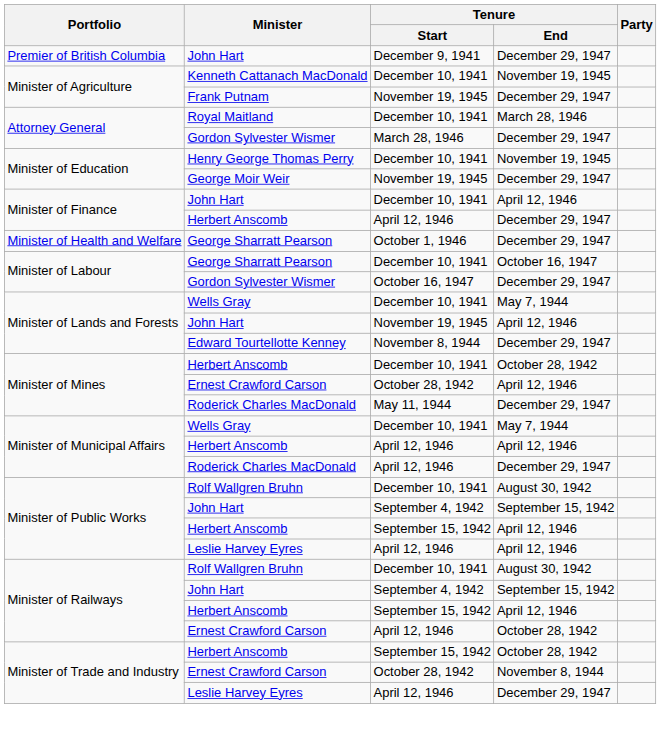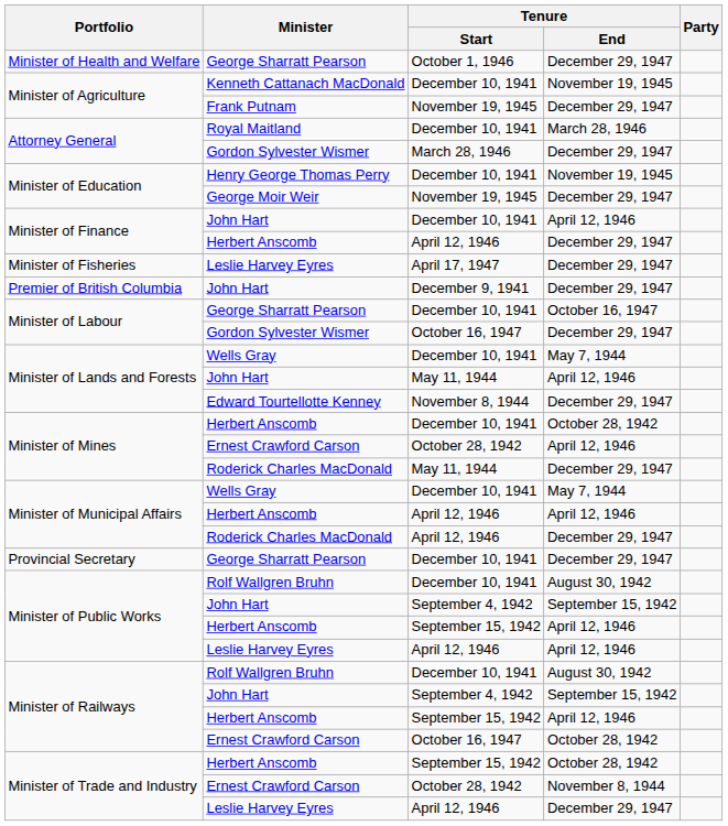 <table class="wikitable">
 <tr>
 <th colspan="1" rowspan="2">Portfolio</th>
 <th rowspan="2">Minister</th>
 <th colspan="2">Tenure</th>
 <th rowspan="2">Party</th>
 </tr>
 <tr>
 <th>Start</th>
 <th>End</th>
 </tr>
 <tr>
-<td><a href='#'>Premier of British Columbia</a></td>
-<td><a href='#'>John Hart</a></td>
-<td>December 9, 1941</td>
+<td><a href='#'>Minister of Health and Welfare</a></td>
+<td><a href='#'>George Sharratt Pearson</a></td>
+<td>October 1, 1946</td>
 <td>December 29, 1947</td>
 <td></td>
 </tr>
 <tr>
 <td rowspan="2">Minister of Agriculture</td>
 <td><a href='#'>Kenneth Cattanach MacDonald</a></td>
 <td>December 10, 1941</td>
 <td>November 19, 1945</td>
 <td></td>
 </tr>
 <tr>
 <td><a href='#'>Frank Putnam</a></td>
 <td>November 19, 1945</td>
 <td>December 29, 1947</td>
 <td></td>
 </tr>
 <tr>
 <td rowspan="2"><a href='#'>Attorney General</a></td>
 <td><a href='#'>Royal Maitland</a></td>
 <td>December 10, 1941</td>
 <td>March 28, 1946</td>
 <td></td>
 </tr>
 <tr>
 <td><a href='#'>Gordon Sylvester Wismer</a></td>
 <td>March 28, 1946</td>
 <td>December 29, 1947</td>
 <td></td>
 </tr>
 <tr>
 <td rowspan="2">Minister of Education</td>
 <td><a href='#'>Henry George Thomas Perry</a></td>
 <td>December 10, 1941</td>
 <td>November 19, 1945</td>
 <td></td>
 </tr>
 <tr>
 <td><a href='#'>George Moir Weir</a></td>
 <td>November 19, 1945</td>
 <td>December 29, 1947</td>
 <td></td>
 </tr>
 <tr>
 <td rowspan="2">Minister of Finance</td>
 <td><a href='#'>John Hart</a></td>
 <td>December 10, 1941</td>
 <td>April 12, 1946</td>
 <td></td>
 </tr>
 <tr>
 <td><a href='#'>Herbert Anscomb</a></td>
 <td>April 12, 1946</td>
 <td>December 29, 1947</td>
 <td></td>
 </tr>
 <tr>
-<td><a href='#'>Minister of Health and Welfare</a></td>
-<td><a href='#'>George Sharratt Pearson</a></td>
-<td>October 1, 1946</td>
+<td>Minister of Fisheries</td>
+<td><a href='#'>Leslie Harvey Eyres</a></td>
+<td>April 17, 1947</td>
+<td>December 29, 1947</td>
+<td></td>
+</tr>
+<tr>
+<td><a href='#'>Premier of British Columbia</a></td>
+<td><a href='#'>John Hart</a></td>
+<td>December 9, 1941</td>
 <td>December 29, 1947</td>
 <td></td>
 </tr>
 <tr>
 <td rowspan="2">Minister of Labour</td>
 <td><a href='#'>George Sharratt Pearson</a></td>
 <td>December 10, 1941</td>
 <td>October 16, 1947</td>
 <td></td>
 </tr>
 <tr>
 <td><a href='#'>Gordon Sylvester Wismer</a></td>
 <td>October 16, 1947</td>
 <td>December 29, 1947</td>
 <td></td>
 </tr>
 <tr>
 <td rowspan="3">Minister of Lands and Forests</td>
 <td><a href='#'>Wells Gray</a></td>
 <td>December 10, 1941</td>
 <td>May 7, 1944</td>
 <td></td>
 </tr>
 <tr>
 <td><a href='#'>John Hart</a></td>
-<td>November 19, 1945</td>
+<td>May 11, 1944</td>
 <td>April 12, 1946</td>
 <td></td>
 </tr>
 <tr>
 <td><a href='#'>Edward Tourtellotte Kenney</a></td>
 <td>November 8, 1944</td>
 <td>December 29, 1947</td>
 <td></td>
 </tr>
 <tr>
 <td rowspan="3">Minister of Mines</td>
 <td><a href='#'>Herbert Anscomb</a></td>
 <td>December 10, 1941</td>
 <td>October 28, 1942</td>
 <td></td>
 </tr>
 <tr>
 <td><a href='#'>Ernest Crawford Carson</a></td>
 <td>October 28, 1942</td>
 <td>April 12, 1946</td>
 <td></td>
 </tr>
 <tr>
 <td><a href='#'>Roderick Charles MacDonald</a></td>
 <td>May 11, 1944</td>
 <td>December 29, 1947</td>
 <td></td>
 </tr>
 <tr>
 <td rowspan="3">Minister of Municipal Affairs</td>
 <td><a href='#'>Wells Gray</a></td>
 <td>December 10, 1941</td>
 <td>May 7, 1944</td>
 <td></td>
 </tr>
 <tr>
 <td><a href='#'>Herbert Anscomb</a></td>
 <td>April 12, 1946</td>
 <td>April 12, 1946</td>
 <td></td>
 </tr>
 <tr>
 <td><a href='#'>Roderick Charles MacDonald</a></td>
 <td>April 12, 1946</td>
+<td>December 29, 1947</td>
+<td></td>
+</tr>
+<tr>
+<td>Provincial Secretary</td>
+<td><a href='#'>George Sharratt Pearson</a></td>
+<td>December 10, 1941</td>
 <td>December 29, 1947</td>
 <td></td>
 </tr>
 <tr>
 <td rowspan="4">Minister of Public Works</td>
 <td><a href='#'>Rolf Wallgren Bruhn</a></td>
 <td>December 10, 1941</td>
 <td>August 30, 1942</td>
 <td></td>
 </tr>
 <tr>
 <td><a href='#'>John Hart</a></td>
 <td>September 4, 1942</td>
 <td>September 15, 1942</td>
 <td></td>
 </tr>
 <tr>
 <td><a href='#'>Herbert Anscomb</a></td>
 <td>September 15, 1942</td>
 <td>April 12, 1946</td>
 <td></td>
 </tr>
 <tr>
 <td><a href='#'>Leslie Harvey Eyres</a></td>
 <td>April 12, 1946</td>
 <td>April 12, 1946</td>
 <td></td>
 </tr>
 <tr>
 <td rowspan="4">Minister of Railways</td>
 <td><a href='#'>Rolf Wallgren Bruhn</a></td>
 <td>December 10, 1941</td>
 <td>August 30, 1942</td>
 <td></td>
 </tr>
 <tr>
 <td><a href='#'>John Hart</a></td>
 <td>September 4, 1942</td>
 <td>September 15, 1942</td>
 <td></td>
 </tr>
 <tr>
 <td><a href='#'>Herbert Anscomb</a></td>
 <td>September 15, 1942</td>
 <td>April 12, 1946</td>
 <td></td>
 </tr>
 <tr>
 <td><a href='#'>Ernest Crawford Carson</a></td>
-<td>April 12, 1946</td>
+<td>October 16, 1947</td>
 <td>October 28, 1942</td>
 <td></td>
 </tr>
 <tr>
 <td rowspan="3">Minister of Trade and Industry</td>
 <td><a href='#'>Herbert Anscomb</a></td>
 <td>September 15, 1942</td>
 <td>October 28, 1942</td>
 <td></td>
 </tr>
 <tr>
 <td><a href='#'>Ernest Crawford Carson</a></td>
 <td>October 28, 1942</td>
 <td>November 8, 1944</td>
 <td></td>
 </tr>
 <tr>
 <td><a href='#'>Leslie Harvey Eyres</a></td>
 <td>April 12, 1946</td>
 <td>December 29, 1947</td>
 <td></td>
 </tr>
 </table>
